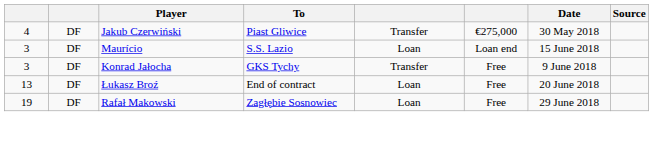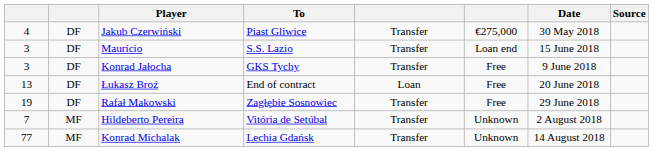 <table class="wikitable" style="text-align:center;">
 <tr>
 <th style="width:56px;"></th>
 <th style="width:64px;"></th>
 <th style="width:200px;">Player</th>
 <th style="width:150px;">To</th>
 <th style="width:150px;"></th>
 <th style="width:84px;"></th>
 <th style="width:110px;"><strong>Date</strong></th>
 <th>Source</th>
 </tr>
 <tr>
 <td>4</td>
 <td>DF</td>
 <td align=left> <a href='#'>Jakub Czerwiński</a></td>
 <td style="text-align:left"><a href='#'>Piast Gliwice</a></td>
 <td>Transfer</td>
 <td>€275,000</td>
 <td>30 May 2018</td>
 <td></td>
 </tr>
 <tr>
 <td>3</td>
 <td>DF</td>
 <td align=left> <a href='#'>Maurício</a></td>
 <td style="text-align:left"><a href='#'>S.S. Lazio</a></td>
-<td>Loan</td>
+<td>Transfer</td>
 <td>Loan end</td>
 <td>15 June 2018</td>
 <td></td>
 </tr>
 <tr>
 <td>3</td>
 <td>DF</td>
 <td align=left> <a href='#'>Konrad Jałocha</a></td>
 <td style="text-align:left"><a href='#'>GKS Tychy</a></td>
 <td>Transfer</td>
 <td>Free</td>
 <td>9 June 2018</td>
 <td></td>
 </tr>
 <tr>
 <td>13</td>
 <td>DF</td>
 <td align=left> <a href='#'>Łukasz Broź</a></td>
 <td style="text-align:left">End of contract</td>
 <td>Loan</td>
 <td>Free</td>
 <td>20 June 2018</td>
 <td></td>
 </tr>
 <tr>
 <td>19</td>
 <td>DF</td>
 <td align=left> <a href='#'>Rafał Makowski</a></td>
 <td style="text-align:left"><a href='#'>Zagłębie Sosnowiec</a></td>
-<td>Loan</td>
+<td>Transfer</td>
 <td>Free</td>
 <td>29 June 2018</td>
 <td></td>
 </tr>
+<tr>
+<td>7</td>
+<td>MF</td>
+<td align=left> <a href='#'>Hildeberto Pereira</a></td>
+<td style="text-align:left"><a href='#'>Vitória de Setúbal</a></td>
+<td>Transfer</td>
+<td>Unknown</td>
+<td>2 August 2018</td>
+<td></td>
+</tr>
+<tr>
+<td>77</td>
+<td>MF</td>
+<td align=left> <a href='#'>Konrad Michalak</a></td>
+<td style="text-align:left"><a href='#'>Lechia Gdańsk</a></td>
+<td>Transfer</td>
+<td>Unknown</td>
+<td>14 August 2018</td>
+<td></td>
+</tr>
 </table>
